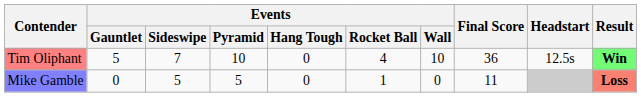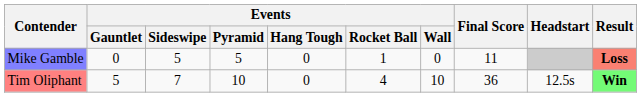 <table class="wikitable" style="text-align:center;">
 <tr>
 <th rowspan=2>Contender</th>
 <th colspan=6>Events</th>
 <th rowspan=2>Final Score</th>
 <th rowspan=2>Headstart</th>
 <th rowspan=2>Result</th>
 </tr>
 <tr>
 <th>Gauntlet</th>
 <th>Sideswipe</th>
 <th>Pyramid</th>
 <th>Hang Tough</th>
 <th>Rocket Ball</th>
 <th>Wall</th>
 </tr>
 <tr>
+<td bgcolor=#8080ff style="text-align:left;">Mike Gamble</td>
+<td>0</td>
+<td>5</td>
+<td>5</td>
+<td>0</td>
+<td>1</td>
+<td>0</td>
+<td>11</td>
+<td style="background:#ccc"></td>
+<td style="text-align:center; background:salmon;"><strong>Loss</strong></td>
+</tr>
+<tr>
 <td bgcolor=#ff8080 style="text-align:left;">Tim Oliphant</td>
 <td>5</td>
 <td>7</td>
 <td>10</td>
 <td>0</td>
 <td>4</td>
 <td>10</td>
 <td>36</td>
 <td>12.5s</td>
 <td style="text-align:center; background:#73fb76;"><strong>Win</strong></td>
 </tr>
-<tr>
-<td bgcolor=#8080ff style="text-align:left;">Mike Gamble</td>
-<td>0</td>
-<td>5</td>
-<td>5</td>
-<td>0</td>
-<td>1</td>
-<td>0</td>
-<td>11</td>
-<td style="background:#ccc"></td>
-<td style="text-align:center; background:salmon;"><strong>Loss</strong></td>
-</tr>
 </table>
